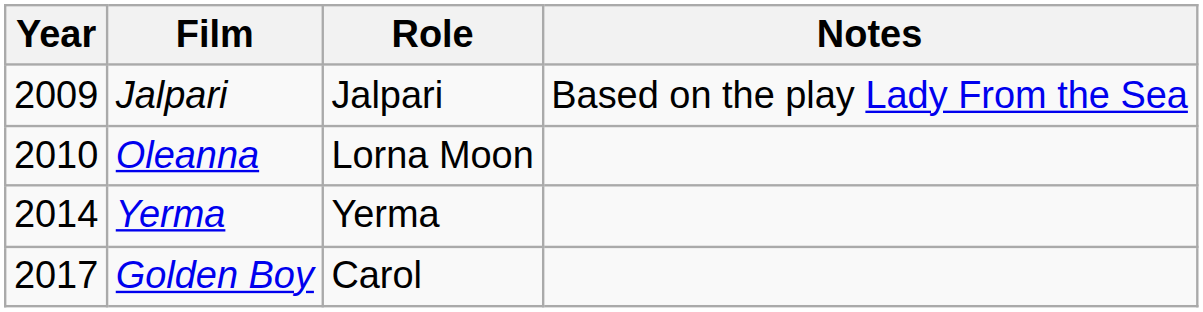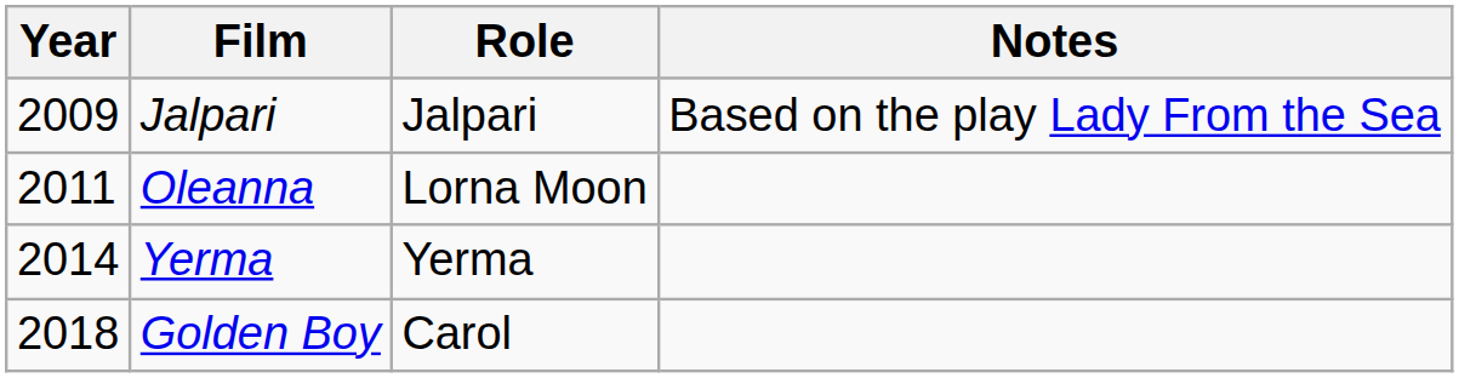 <table class="wikitable">
 <tr>
 <th>Year</th>
 <th>Film</th>
 <th>Role</th>
 <th>Notes</th>
 </tr>
 <tr>
 <td>2009</td>
 <td><em>Jalpari</em></td>
 <td>Jalpari</td>
 <td>Based on the play <a href='#'>Lady From the Sea</a></td>
 </tr>
 <tr>
-<td>2010</td>
+<td>2011</td>
 <td><em><a href='#'>Oleanna</a></em></td>
 <td>Lorna Moon</td>
 <td></td>
 </tr>
 <tr>
 <td>2014</td>
 <td><em><a href='#'>Yerma</a></em></td>
 <td>Yerma</td>
 <td></td>
 </tr>
 <tr>
-<td>2017</td>
+<td>2018</td>
 <td><em><a href='#'>Golden Boy</a></em></td>
 <td>Carol</td>
 <td></td>
 </tr>
 </table>
